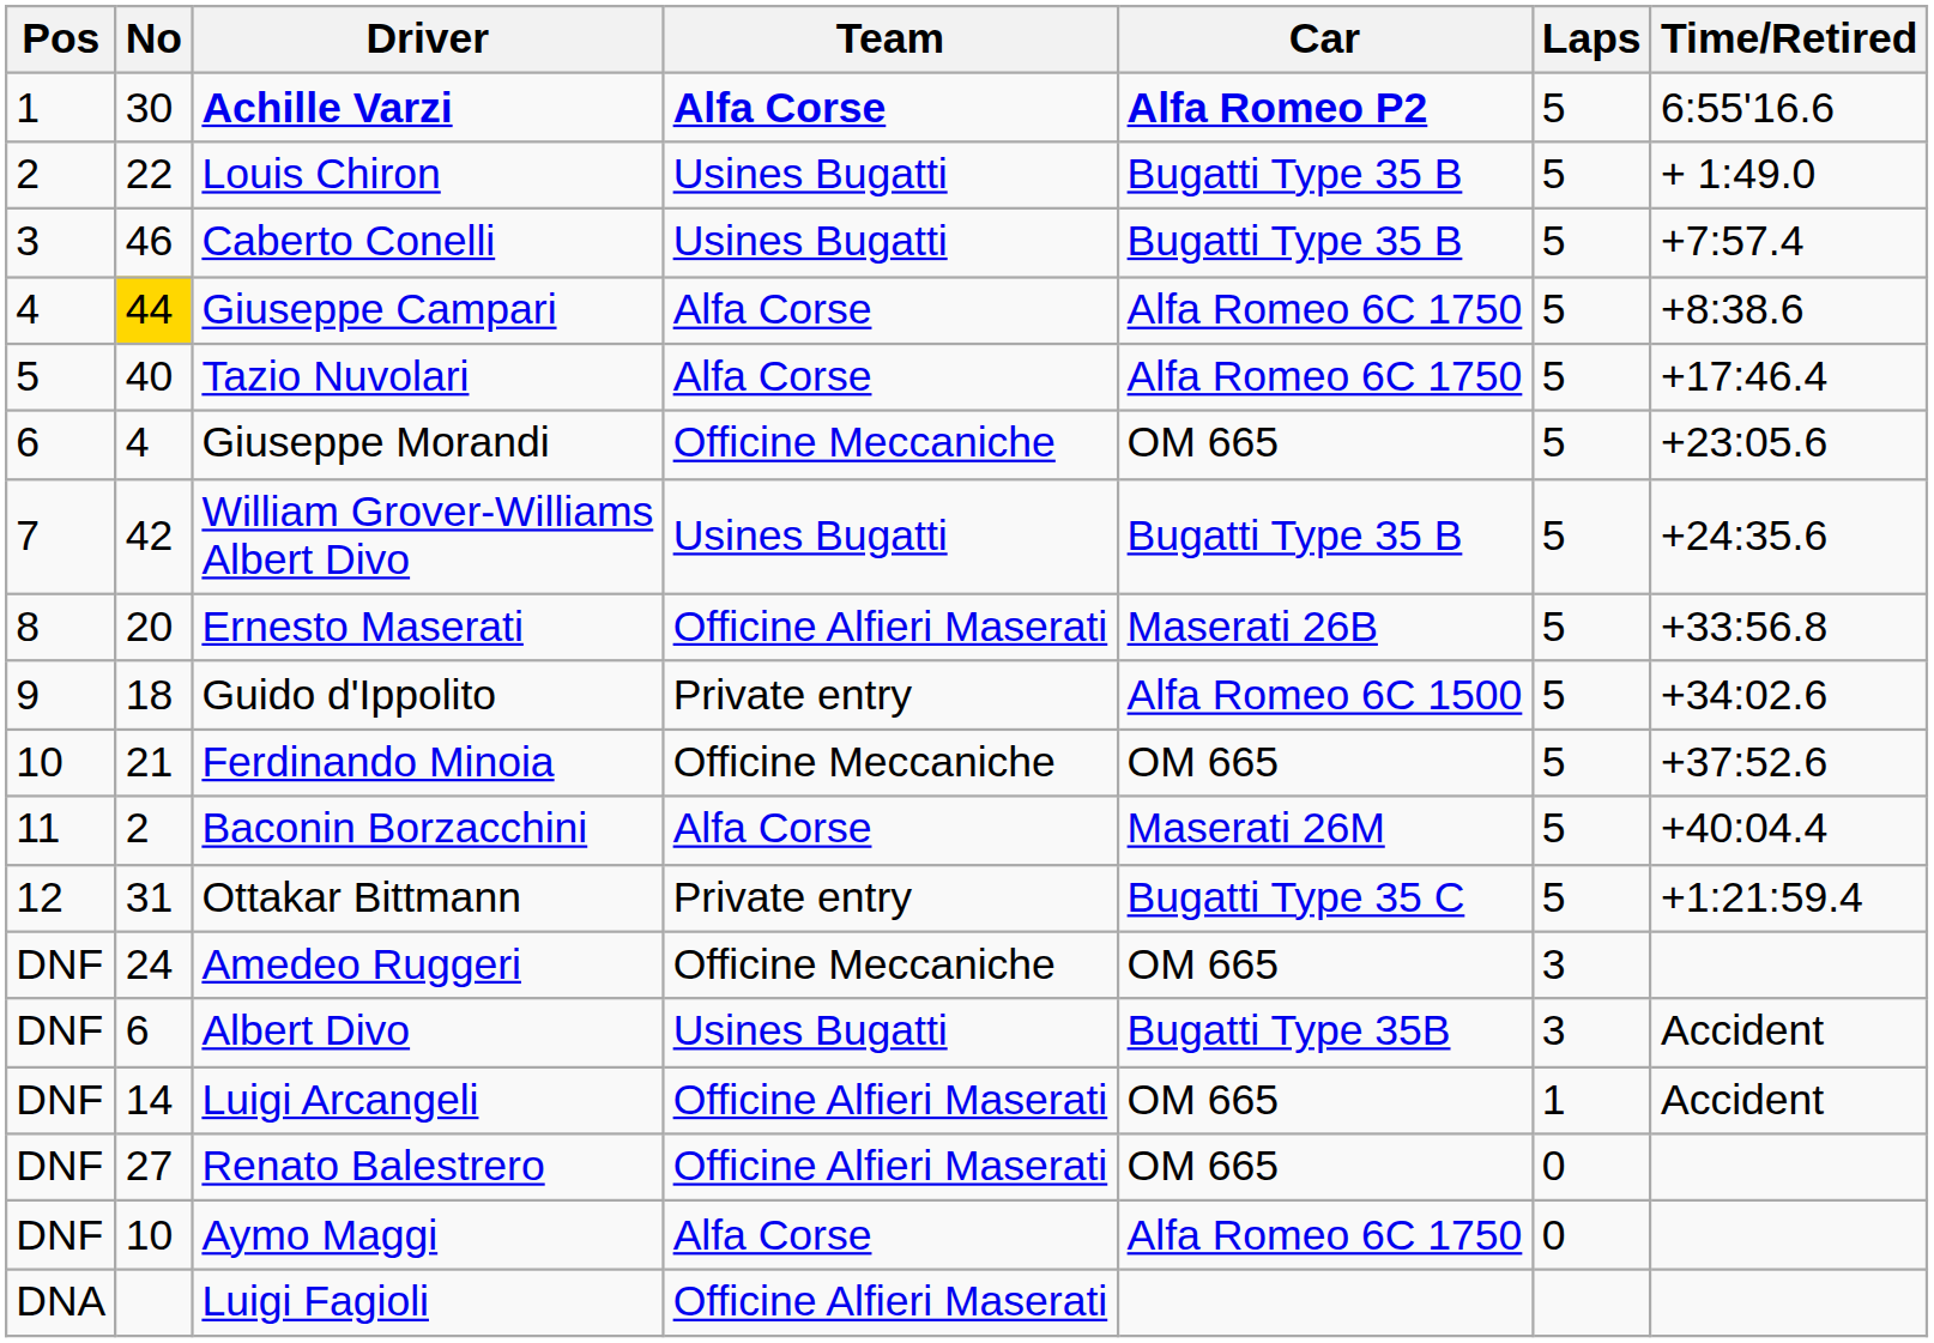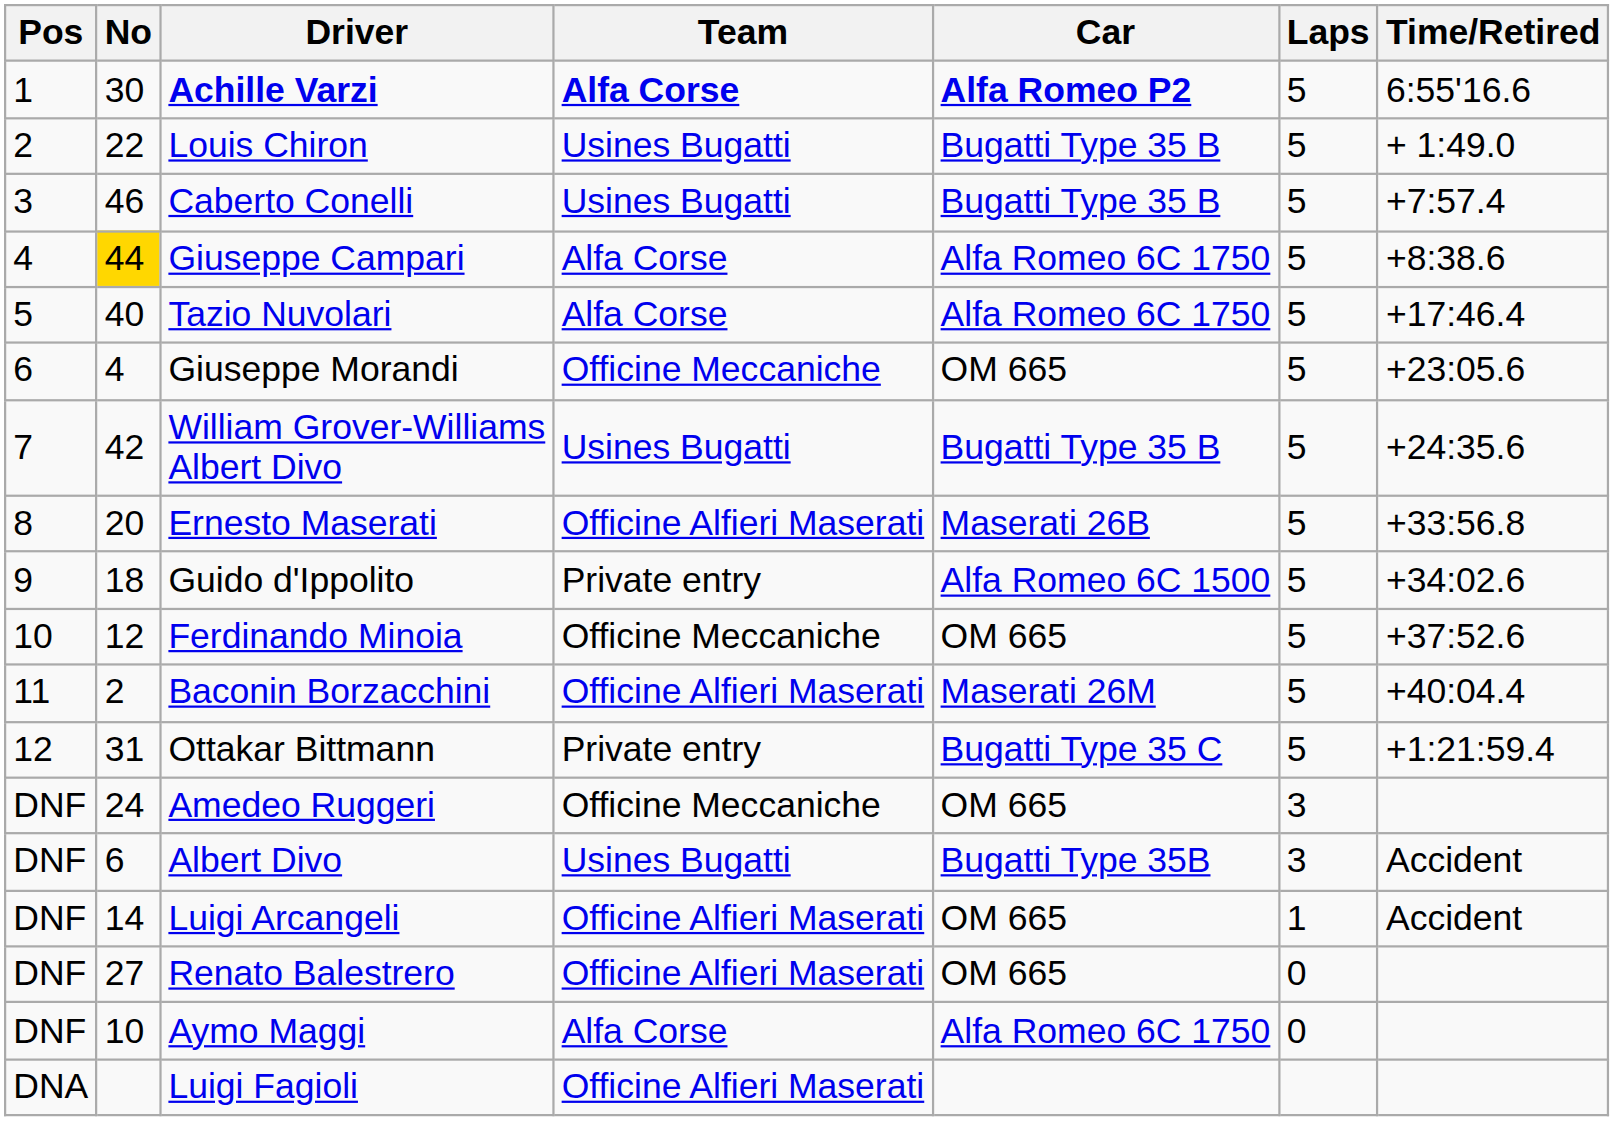 <table class="wikitable">
 <tr>
 <th>Pos</th>
 <th>No</th>
 <th>Driver</th>
 <th>Team</th>
 <th>Car</th>
 <th>Laps</th>
 <th>Time/Retired</th>
 </tr>
 <tr>
 <td>1</td>
 <td>30</td>
 <td> <strong><a href='#'>Achille Varzi</a></strong></td>
 <td><strong><a href='#'>Alfa Corse</a></strong></td>
 <td><strong><a href='#'>Alfa Romeo P2</a></strong></td>
 <td>5</td>
 <td>6:55'16.6</td>
 </tr>
 <tr>
 <td>2</td>
 <td>22</td>
 <td> <a href='#'>Louis Chiron</a></td>
 <td><a href='#'>Usines Bugatti</a></td>
 <td><a href='#'>Bugatti Type 35 B</a></td>
 <td>5</td>
 <td>+ 1:49.0</td>
 </tr>
 <tr>
 <td>3</td>
 <td>46</td>
 <td> <a href='#'>Caberto Conelli</a></td>
 <td><a href='#'>Usines Bugatti</a></td>
 <td><a href='#'>Bugatti Type 35 B</a></td>
 <td>5</td>
 <td>+7:57.4</td>
 </tr>
 <tr>
 <td>4</td>
 <td style="background: gold;">44</td>
 <td> <a href='#'>Giuseppe Campari</a></td>
 <td><a href='#'>Alfa Corse</a></td>
 <td><a href='#'>Alfa Romeo 6C 1750</a></td>
 <td>5</td>
 <td>+8:38.6</td>
 </tr>
 <tr>
 <td>5</td>
 <td>40</td>
 <td> <a href='#'>Tazio Nuvolari</a></td>
 <td><a href='#'>Alfa Corse</a></td>
 <td><a href='#'>Alfa Romeo 6C 1750</a></td>
 <td>5</td>
 <td>+17:46.4</td>
 </tr>
 <tr>
 <td>6</td>
 <td>4</td>
 <td> Giuseppe Morandi</td>
 <td><a href='#'>Officine Meccaniche</a></td>
 <td>OM 665</td>
 <td>5</td>
 <td>+23:05.6</td>
 </tr>
 <tr>
 <td>7</td>
 <td>42</td>
 <td> <a href='#'>William Grover-Williams</a><br> <a href='#'>Albert Divo</a></td>
 <td><a href='#'>Usines Bugatti</a></td>
 <td><a href='#'>Bugatti Type 35 B</a></td>
 <td>5</td>
 <td>+24:35.6</td>
 </tr>
 <tr>
 <td>8</td>
 <td>20</td>
 <td>  <a href='#'>Ernesto Maserati</a></td>
 <td><a href='#'>Officine Alfieri Maserati</a></td>
 <td><a href='#'>Maserati 26B</a></td>
 <td>5</td>
 <td>+33:56.8</td>
 </tr>
 <tr>
 <td>9</td>
 <td>18</td>
 <td> Guido d'Ippolito</td>
 <td>Private entry</td>
 <td><a href='#'>Alfa Romeo 6C 1500</a></td>
 <td>5</td>
 <td>+34:02.6</td>
 </tr>
 <tr>
 <td>10</td>
-<td>21</td>
+<td>12</td>
 <td> <a href='#'>Ferdinando Minoia</a></td>
 <td>Officine Meccaniche</td>
 <td>OM 665</td>
 <td>5</td>
 <td>+37:52.6</td>
 </tr>
 <tr>
 <td>11</td>
 <td>2</td>
 <td> <a href='#'>Baconin Borzacchini</a></td>
-<td><a href='#'>Alfa Corse</a></td>
+<td><a href='#'>Officine Alfieri Maserati</a></td>
 <td><a href='#'>Maserati 26M</a></td>
 <td>5</td>
 <td>+40:04.4</td>
 </tr>
 <tr>
 <td>12</td>
 <td>31</td>
 <td> Ottakar Bittmann</td>
 <td>Private entry</td>
 <td><a href='#'>Bugatti Type 35 C</a></td>
 <td>5</td>
 <td>+1:21:59.4</td>
 </tr>
 <tr>
 <td>DNF</td>
 <td>24</td>
 <td> <a href='#'>Amedeo Ruggeri</a></td>
 <td>Officine Meccaniche</td>
 <td>OM 665</td>
 <td>3</td>
 <td></td>
 </tr>
 <tr>
 <td>DNF</td>
 <td>6</td>
 <td> <a href='#'>Albert Divo</a></td>
 <td><a href='#'>Usines Bugatti</a></td>
 <td><a href='#'>Bugatti Type 35B</a></td>
 <td>3</td>
 <td>Accident</td>
 </tr>
 <tr>
 <td>DNF</td>
 <td>14</td>
 <td> <a href='#'>Luigi Arcangeli</a></td>
 <td><a href='#'>Officine Alfieri Maserati</a></td>
 <td>OM 665</td>
 <td>1</td>
 <td>Accident</td>
 </tr>
 <tr>
 <td>DNF</td>
 <td>27</td>
 <td> <a href='#'>Renato Balestrero</a></td>
 <td><a href='#'>Officine Alfieri Maserati</a></td>
 <td>OM 665</td>
 <td>0</td>
 <td></td>
 </tr>
 <tr>
 <td>DNF</td>
 <td>10</td>
 <td> <a href='#'>Aymo Maggi</a></td>
 <td><a href='#'>Alfa Corse</a></td>
 <td><a href='#'>Alfa Romeo 6C 1750</a></td>
 <td>0</td>
 <td></td>
 </tr>
 <tr>
 <td>DNA</td>
 <td></td>
 <td> <a href='#'>Luigi Fagioli</a></td>
 <td><a href='#'>Officine Alfieri Maserati</a></td>
 <td></td>
 <td></td>
 <td></td>
 </tr>
 </table>
